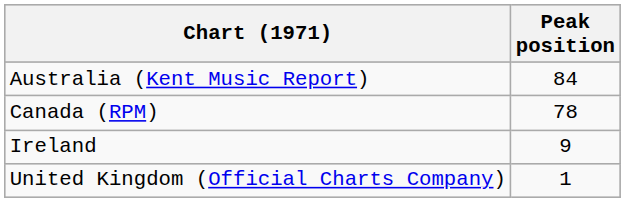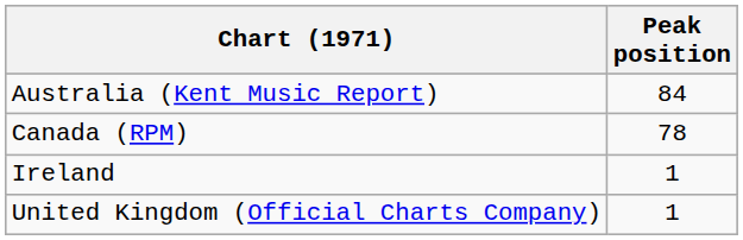 <table class="wikitable">
 <tr>
 <th>Chart (1971)</th>
 <th>Peak<br> position</th>
 </tr>
 <tr>
 <td>Australia (<a href='#'>Kent Music Report</a>)</td>
 <td align="center">84</td>
 </tr>
 <tr>
 <td>Canada (<a href='#'>RPM</a>)</td>
 <td align="center">78</td>
 </tr>
 <tr>
 <td>Ireland</td>
-<td align="center">9</td>
+<td align="center">1</td>
 </tr>
 <tr>
 <td>United Kingdom (<a href='#'>Official Charts Company</a>)</td>
 <td align="center">1</td>
 </tr>
 </table>
